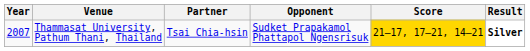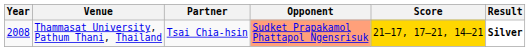 <table class="sortable wikitable" style="font-size: 95%;">
 <tr>
 <th>Year</th>
 <th>Venue</th>
 <th>Partner</th>
 <th>Opponent</th>
 <th>Score</th>
 <th>Result</th>
 </tr>
 <tr>
-<td align="center"><a href='#'>2007</a></td>
+<td align="center"><a href='#'>2008</a></td>
 <td align="left"><a href='#'>Thammasat University</a>,<br><a href='#'>Pathum Thani</a>, <a href='#'>Thailand</a></td>
 <td align="left"> <a href='#'>Tsai Chia-hsin</a></td>
-<td align="left"> <a href='#'>Sudket Prapakamol</a><br> <a href='#'>Phattapol Ngensrisuk</a></td>
+<td align="left" style="background: lightsalmon;"> <a href='#'>Sudket Prapakamol</a><br> <a href='#'>Phattapol Ngensrisuk</a></td>
 <td align="left" style="background: gold;">21–17, 17–21, 14–21</td>
 <td style="text-align:left; background:white"> <strong>Silver</strong></td>
 </tr>
 </table>
